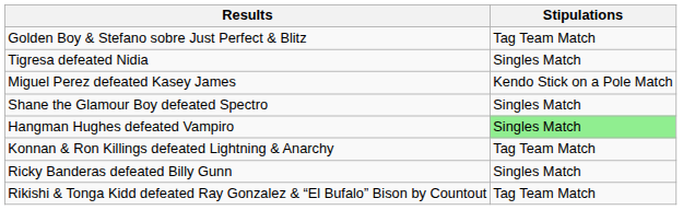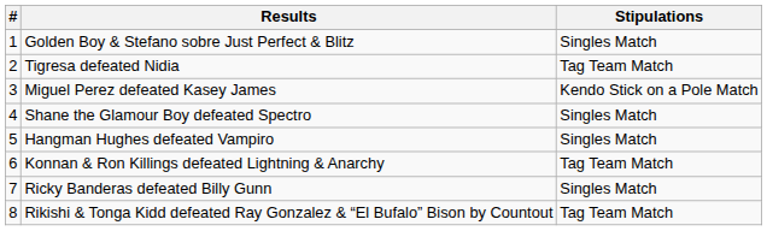 <table class="wikitable">
 <tr>
+<th>#</th>
 <th>Results</th>
 <th>Stipulations</th>
 </tr>
 <tr>
+<td>1</td>
 <td>Golden Boy & Stefano sobre Just Perfect & Blitz</td>
+<td>Singles Match</td>
+</tr>
+<tr>
+<td>2</td>
+<td>Tigresa defeated Nidia</td>
 <td>Tag Team Match</td>
 </tr>
 <tr>
-<td>Tigresa defeated Nidia</td>
-<td>Singles Match</td>
-</tr>
-<tr>
+<td>3</td>
 <td>Miguel Perez defeated Kasey James</td>
 <td>Kendo Stick on a Pole Match</td>
 </tr>
 <tr>
+<td>4</td>
 <td>Shane the Glamour Boy defeated Spectro</td>
 <td>Singles Match</td>
 </tr>
 <tr>
+<td>5</td>
 <td>Hangman Hughes defeated Vampiro</td>
-<td style="background: lightgreen;">Singles Match</td>
+<td>Singles Match</td>
 </tr>
 <tr>
+<td>6</td>
 <td>Konnan & Ron Killings defeated Lightning & Anarchy</td>
 <td>Tag Team Match</td>
 </tr>
 <tr>
+<td>7</td>
 <td>Ricky Banderas defeated Billy Gunn</td>
 <td>Singles Match</td>
 </tr>
 <tr>
+<td>8</td>
 <td>Rikishi & Tonga Kidd defeated Ray Gonzalez & “El Bufalo” Bison by Countout</td>
 <td>Tag Team Match</td>
 </tr>
 </table>
